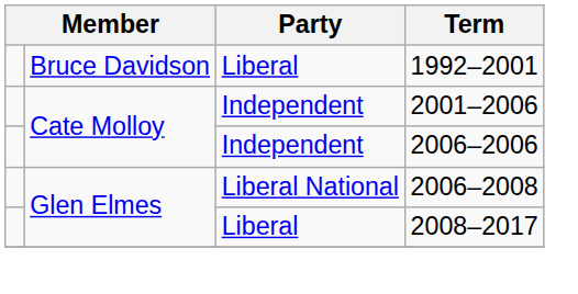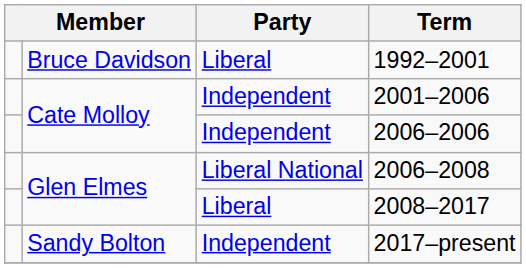 <table class="wikitable">
 <tr>
 <th colspan=2>Member</th>
 <th>Party</th>
 <th>Term</th>
 </tr>
 <tr>
 <td> </td>
 <td><a href='#'>Bruce Davidson</a></td>
 <td><a href='#'>Liberal</a></td>
 <td>1992–2001</td>
 </tr>
 <tr>
 <td> </td>
 <td rowspan="2"><a href='#'>Cate Molloy</a></td>
 <td><a href='#'>Independent</a></td>
 <td>2001–2006</td>
 </tr>
 <tr>
 <td> </td>
 <td><a href='#'>Independent</a></td>
 <td>2006–2006</td>
 </tr>
 <tr>
 <td> </td>
 <td rowspan="2"><a href='#'>Glen Elmes</a></td>
 <td><a href='#'>Liberal National</a></td>
 <td>2006–2008</td>
 </tr>
 <tr>
 <td> </td>
 <td><a href='#'>Liberal</a></td>
 <td>2008–2017</td>
 </tr>
 <tr>
+<td> </td>
+<td><a href='#'>Sandy Bolton</a></td>
+<td><a href='#'>Independent</a></td>
+<td>2017–present</td>
+</tr>
+<tr>
 </tr>
 </table>
